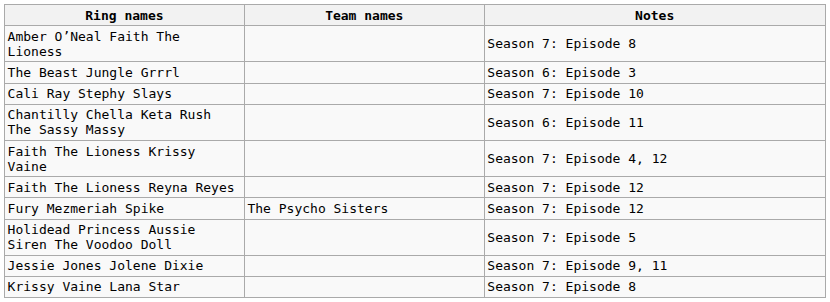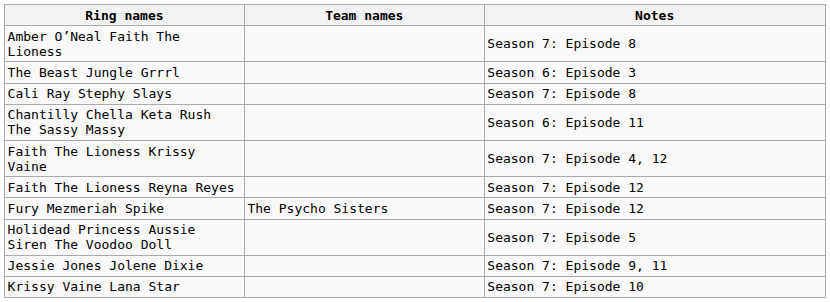 <table class="wikitable sortable" style="width:65%;">
 <tr>
 <th width=19%>Ring names</th>
 <th width=19%>Team names</th>
 <th width=27%>Notes</th>
 </tr>
 <tr>
 <td>Amber O’Neal  Faith The Lioness</td>
 <td></td>
 <td>Season 7: Episode 8</td>
 </tr>
 <tr>
 <td>The Beast  Jungle Grrrl</td>
 <td></td>
 <td>Season 6: Episode 3</td>
 </tr>
 <tr>
 <td>Cali Ray  Stephy Slays</td>
 <td></td>
-<td>Season 7: Episode 10</td>
+<td>Season 7: Episode 8</td>
 </tr>
 <tr>
 <td>Chantilly Chella  Keta Rush  The Sassy Massy</td>
 <td></td>
 <td>Season 6: Episode 11</td>
 </tr>
 <tr>
 <td>Faith The Lioness  Krissy Vaine</td>
 <td></td>
 <td>Season 7: Episode 4, 12</td>
 </tr>
 <tr>
 <td>Faith The Lioness  Reyna Reyes</td>
 <td></td>
 <td>Season 7: Episode 12</td>
 </tr>
 <tr>
 <td>Fury  Mezmeriah  Spike</td>
 <td>The Psycho Sisters</td>
 <td>Season 7: Episode 12</td>
 </tr>
 <tr>
 <td>Holidead  Princess Aussie  Siren The Voodoo Doll</td>
 <td></td>
 <td>Season 7: Episode 5</td>
 </tr>
 <tr>
 <td>Jessie Jones  Jolene Dixie</td>
 <td></td>
 <td>Season 7: Episode 9, 11</td>
 </tr>
 <tr>
 <td>Krissy Vaine  Lana Star</td>
 <td></td>
-<td>Season 7: Episode 8</td>
+<td>Season 7: Episode 10</td>
 </tr>
 </table>
